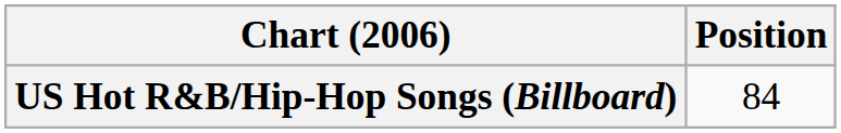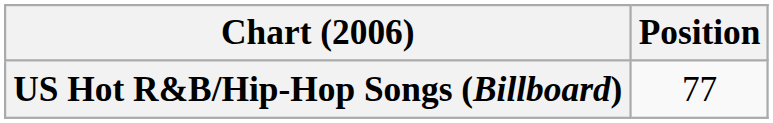 <table class="wikitable plainrowheaders" style="text-align:center">
 <tr>
 <th>Chart (2006)</th>
 <th>Position</th>
 </tr>
 <tr>
 <th scope="row">US Hot R&B/Hip-Hop Songs (<em>Billboard</em>)</th>
-<td align="center">84</td>
+<td align="center">77</td>
 </tr>
 </table>
